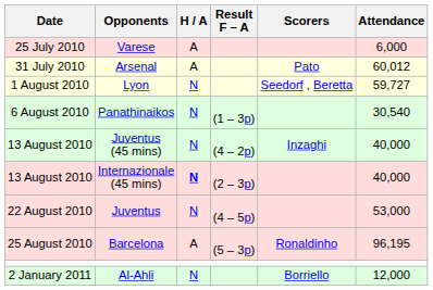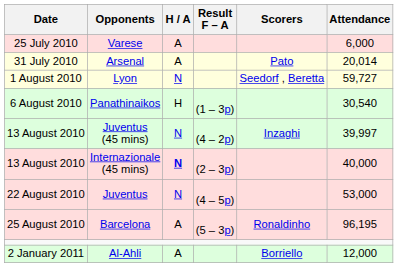 <table class="wikitable" style="text-align:center">
 <tr>
 <th>Date</th>
 <th>Opponents</th>
 <th>H / A</th>
 <th>Result<br>F – A</th>
 <th>Scorers</th>
 <th>Attendance</th>
 </tr>
 <tr style="background:#fdd;">
 <td>25 July 2010</td>
 <td><a href='#'>Varese</a></td>
 <td>A</td>
 <td></td>
 <td></td>
 <td>6,000</td>
 </tr>
 <tr style="background:#ffd;">
 <td>31 July 2010</td>
 <td><a href='#'>Arsenal</a></td>
 <td>A</td>
 <td></td>
 <td><a href='#'>Pato</a> </td>
-<td>60,012</td>
+<td>20,014</td>
 </tr>
 <tr style="background:#ffd;">
 <td>1 August 2010</td>
 <td><a href='#'>Lyon</a></td>
 <td><a href='#'>N</a></td>
 <td></td>
 <td><a href='#'>Seedorf</a> , <a href='#'>Beretta</a> </td>
 <td>59,727</td>
 </tr>
 <tr style="background:#dfd;">
 <td>6 August 2010</td>
 <td><a href='#'>Panathinaikos</a></td>
-<td><a href='#'>N</a></td>
+<td>H</td>
 <td><br>(1 – 3<a href='#'>p</a>)</td>
 <td></td>
 <td>30,540</td>
 </tr>
 <tr style="background:#dfd;">
 <td>13 August 2010</td>
 <td><a href='#'>Juventus</a><br>(45 mins)</td>
 <td><a href='#'>N</a></td>
 <td><br>(4 – 2<a href='#'>p</a>)</td>
 <td><a href='#'>Inzaghi</a> </td>
-<td>40,000</td>
+<td>39,997</td>
 </tr>
 <tr style="background:#fdd;">
 <td>13 August 2010</td>
 <td><a href='#'>Internazionale</a><br>(45 mins)</td>
 <td><strong><a href='#'>N</a></strong></td>
 <td><br>(2 – 3<a href='#'>p</a>)</td>
 <td></td>
 <td>40,000</td>
 </tr>
 <tr style="background:#fdd;">
 <td>22 August 2010</td>
 <td><a href='#'>Juventus</a></td>
 <td><a href='#'>N</a></td>
 <td><br>(4 – 5<a href='#'>p</a>)</td>
 <td></td>
 <td>53,000</td>
 </tr>
 <tr style="background:#fdd;">
 <td>25 August 2010</td>
 <td><a href='#'>Barcelona</a></td>
 <td>A</td>
 <td><br>(5 – 3<a href='#'>p</a>)</td>
 <td><a href='#'>Ronaldinho</a> </td>
 <td>96,195</td>
 </tr>
 <tr>
 <td colspan="6"></td>
 </tr>
 <tr style="background:#dfd;">
 <td>2 January 2011</td>
 <td><a href='#'>Al-Ahli</a></td>
-<td><a href='#'>N</a></td>
+<td>A</td>
 <td></td>
 <td><a href='#'>Borriello</a> </td>
 <td>12,000</td>
 </tr>
 </table>
